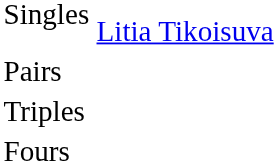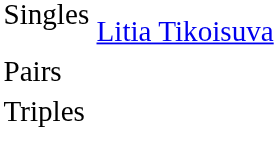 <table>
 <tr>
 <td>Singles</td>
 <td><br><a href='#'>Litia Tikoisuva</a></td>
 <td><br></td>
 <td><br></td>
 </tr>
 <tr>
 <td>Pairs</td>
 <td><br></td>
 <td><br></td>
 <td><br></td>
 </tr>
 <tr>
 <td>Triples</td>
 <td><br></td>
 <td><br></td>
 <td><br></td>
 </tr>
-<tr>
-<td>Fours</td>
-<td><br></td>
-<td><br></td>
-<td><br></td>
-</tr>
 </table>
